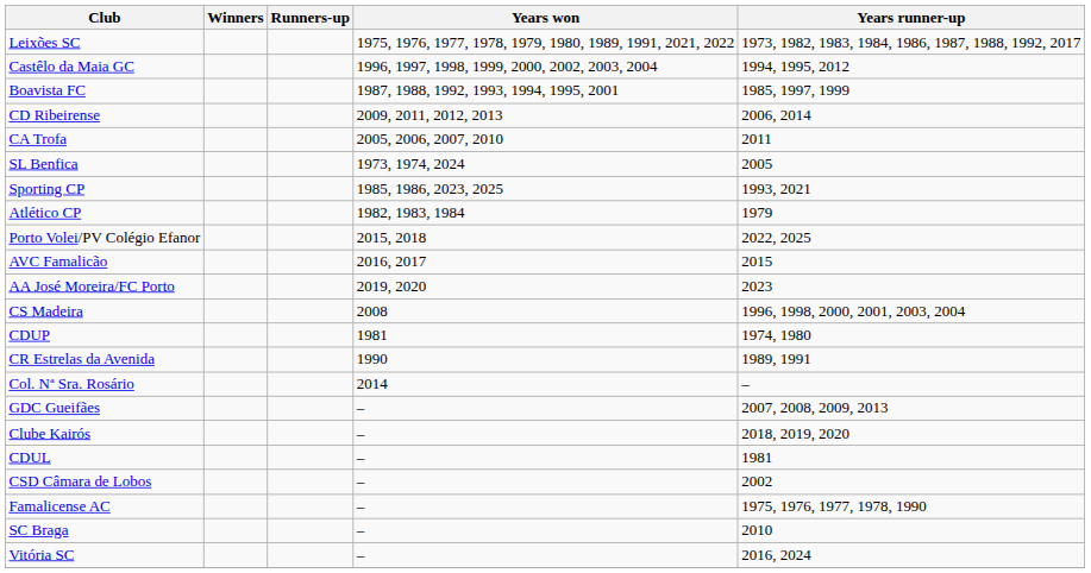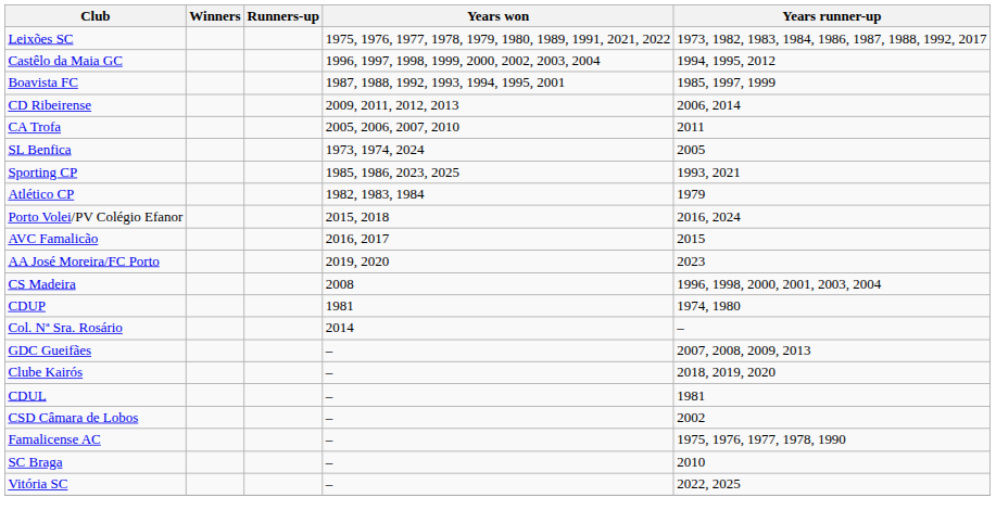 <table class="wikitable plainrowheaders sortable">
 <tr>
 <th scope=col>Club</th>
 <th scope=col>Winners</th>
 <th scope=col>Runners-up</th>
 <th scope=col>Years won</th>
 <th scope=col>Years runner-up</th>
 </tr>
 <tr>
 <td><a href='#'>Leixões SC</a></td>
 <td></td>
 <td></td>
 <td>1975, 1976, 1977, 1978, 1979, 1980, 1989, 1991, 2021, 2022</td>
 <td>1973, 1982, 1983, 1984, 1986, 1987, 1988, 1992, 2017</td>
 </tr>
 <tr>
 <td><a href='#'>Castêlo da Maia GC</a></td>
 <td></td>
 <td></td>
 <td>1996, 1997, 1998, 1999, 2000, 2002, 2003, 2004</td>
 <td>1994, 1995, 2012</td>
 </tr>
 <tr>
 <td><a href='#'>Boavista FC</a></td>
 <td></td>
 <td></td>
 <td>1987, 1988, 1992, 1993, 1994, 1995, 2001</td>
 <td>1985, 1997, 1999</td>
 </tr>
 <tr>
 <td><a href='#'>CD Ribeirense</a></td>
 <td></td>
 <td></td>
 <td>2009, 2011, 2012, 2013</td>
 <td>2006, 2014</td>
 </tr>
 <tr>
 <td><a href='#'>CA Trofa</a></td>
 <td></td>
 <td></td>
 <td>2005, 2006, 2007, 2010</td>
 <td>2011</td>
 </tr>
 <tr>
 <td><a href='#'>SL Benfica</a></td>
 <td></td>
 <td></td>
 <td>1973, 1974, 2024</td>
 <td>2005</td>
 </tr>
 <tr>
 <td><a href='#'>Sporting CP</a></td>
 <td></td>
 <td></td>
 <td>1985, 1986, 2023, 2025</td>
 <td>1993, 2021</td>
 </tr>
 <tr>
 <td><a href='#'>Atlético CP</a></td>
 <td></td>
 <td></td>
 <td>1982, 1983, 1984</td>
 <td>1979</td>
 </tr>
 <tr>
 <td><a href='#'>Porto Volei</a>/PV Colégio Efanor</td>
 <td></td>
 <td></td>
 <td>2015, 2018</td>
-<td>2022, 2025</td>
+<td>2016, 2024</td>
 </tr>
 <tr>
 <td><a href='#'>AVC Famalicão</a></td>
 <td></td>
 <td></td>
 <td>2016, 2017</td>
 <td>2015</td>
 </tr>
 <tr>
 <td><a href='#'>AA José Moreira/FC Porto</a></td>
 <td></td>
 <td></td>
 <td>2019, 2020</td>
 <td>2023</td>
 </tr>
 <tr>
 <td><a href='#'>CS Madeira</a></td>
 <td></td>
 <td></td>
 <td>2008</td>
 <td>1996, 1998, 2000, 2001, 2003, 2004</td>
 </tr>
 <tr>
 <td><a href='#'>CDUP</a></td>
 <td></td>
 <td></td>
 <td>1981</td>
 <td>1974, 1980</td>
-</tr>
-<tr>
-<td><a href='#'>CR Estrelas da Avenida</a></td>
-<td></td>
-<td></td>
-<td>1990</td>
-<td>1989, 1991</td>
 </tr>
 <tr>
 <td><a href='#'>Col. Nª Sra. Rosário</a></td>
 <td></td>
 <td></td>
 <td>2014</td>
 <td>–</td>
 </tr>
 <tr>
 <td><a href='#'>GDC Gueifães</a></td>
 <td></td>
 <td></td>
 <td>–</td>
 <td>2007, 2008, 2009, 2013</td>
 </tr>
 <tr>
 <td><a href='#'>Clube Kairós</a></td>
 <td></td>
 <td></td>
 <td>–</td>
 <td>2018, 2019, 2020</td>
 </tr>
 <tr>
 <td><a href='#'>CDUL</a></td>
 <td></td>
 <td></td>
 <td>–</td>
 <td>1981</td>
 </tr>
 <tr>
 <td><a href='#'>CSD Câmara de Lobos</a></td>
 <td></td>
 <td></td>
 <td>–</td>
 <td>2002</td>
 </tr>
 <tr>
 <td><a href='#'>Famalicense AC</a></td>
 <td></td>
 <td></td>
 <td>–</td>
 <td>1975, 1976, 1977, 1978, 1990</td>
 </tr>
 <tr>
 <td><a href='#'>SC Braga</a></td>
 <td></td>
 <td></td>
 <td>–</td>
 <td>2010</td>
 </tr>
 <tr>
 <td><a href='#'>Vitória SC</a></td>
 <td></td>
 <td></td>
 <td>–</td>
-<td>2016, 2024</td>
+<td>2022, 2025</td>
 </tr>
 <tr>
 </tr>
 </table>
